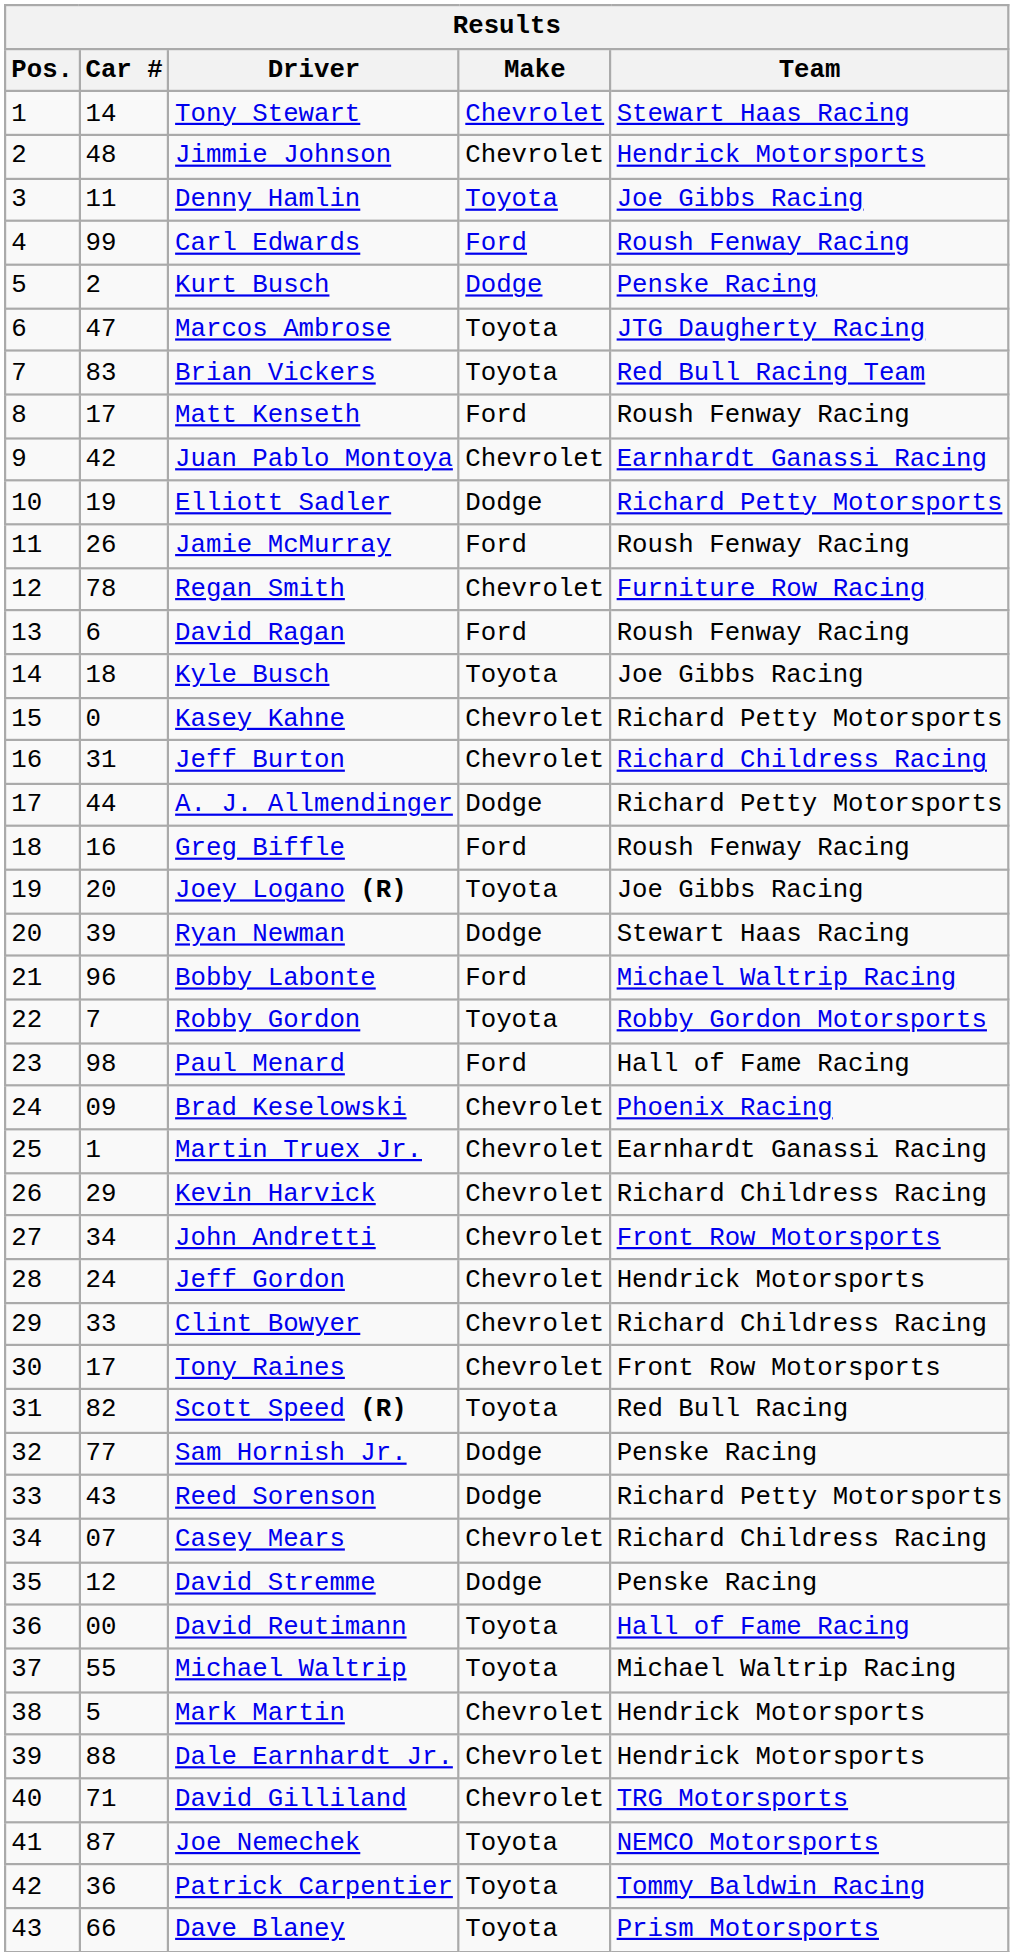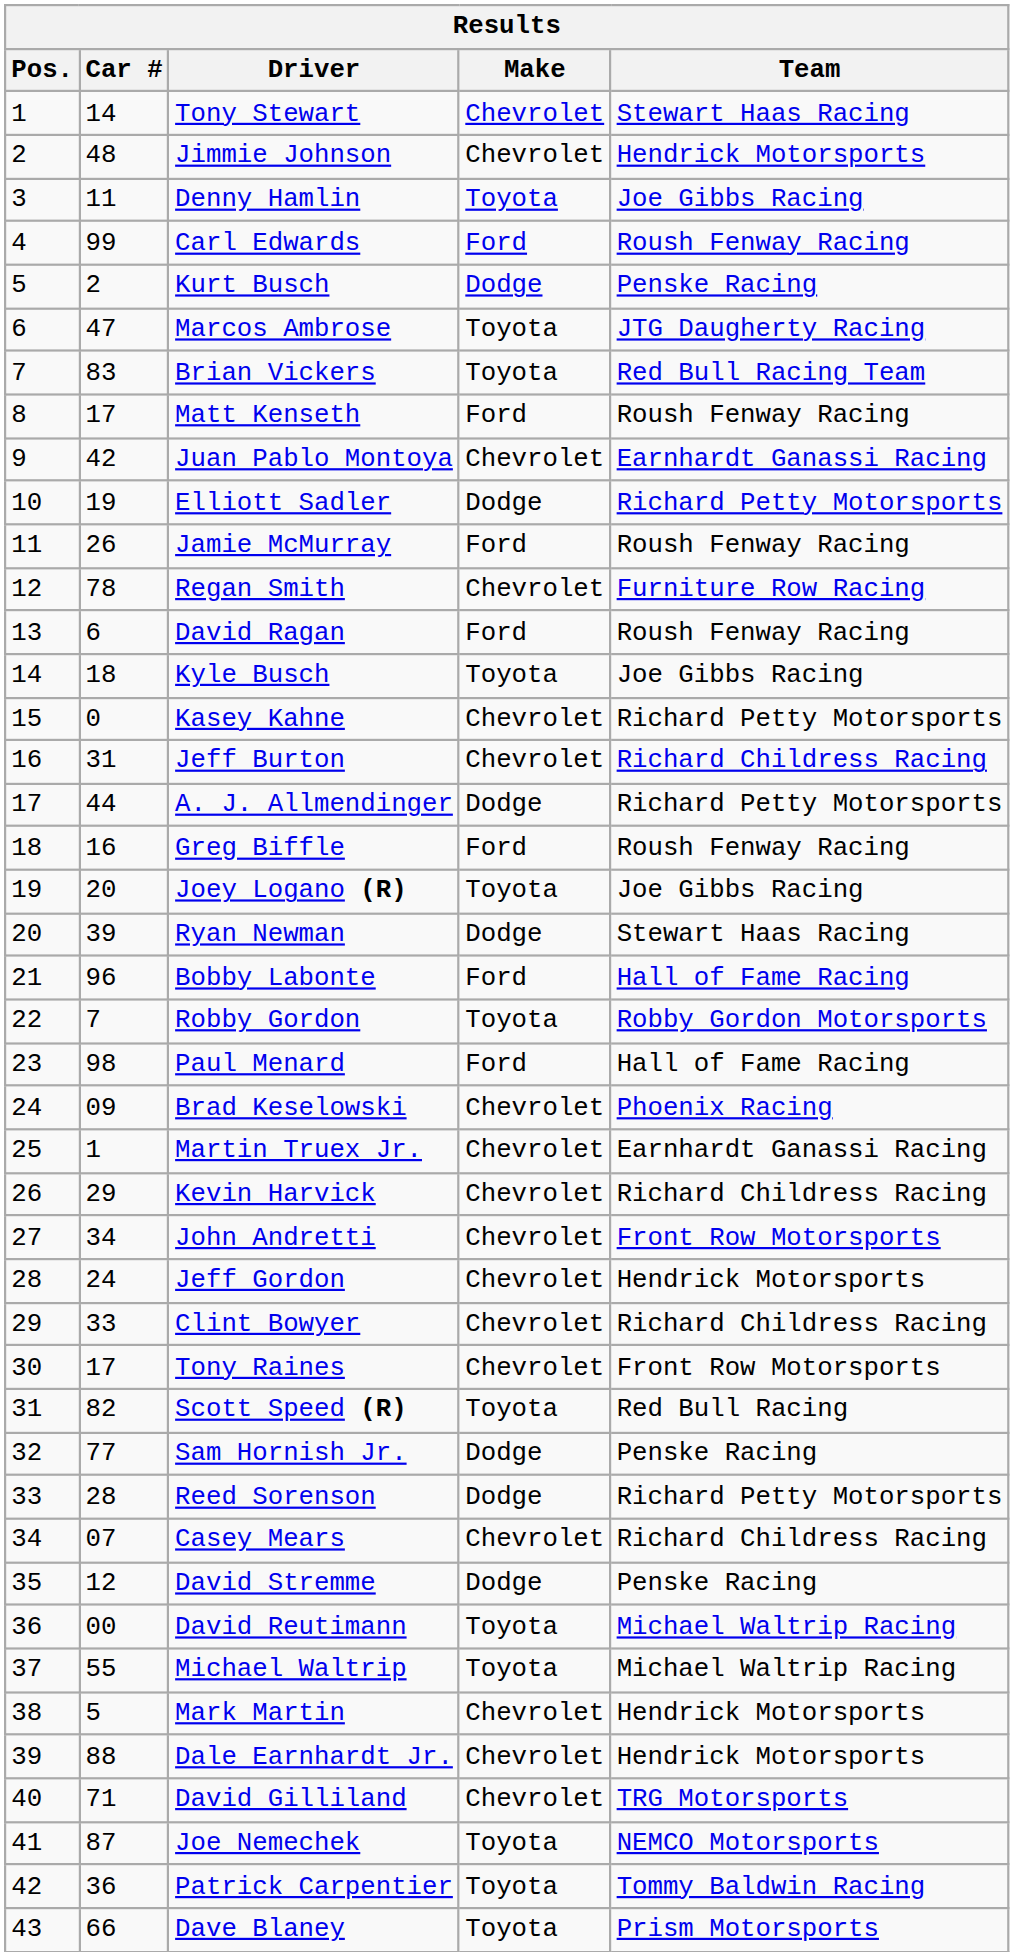 <table class="wikitable" style="font-size: 90%;">
 <tr>
 <th colspan=9>Results</th>
 </tr>
 <tr>
 <th>Pos.</th>
 <th>Car #</th>
 <th>Driver</th>
 <th>Make</th>
 <th>Team</th>
 </tr>
 <tr>
 <td>1</td>
 <td>14</td>
 <td><a href='#'>Tony Stewart</a></td>
 <td><a href='#'>Chevrolet</a></td>
 <td><a href='#'>Stewart Haas Racing</a></td>
 </tr>
 <tr>
 <td>2</td>
 <td>48</td>
 <td><a href='#'>Jimmie Johnson</a></td>
 <td>Chevrolet</td>
 <td><a href='#'>Hendrick Motorsports</a></td>
 </tr>
 <tr>
 <td>3</td>
 <td>11</td>
 <td><a href='#'>Denny Hamlin</a></td>
 <td><a href='#'>Toyota</a></td>
 <td><a href='#'>Joe Gibbs Racing</a></td>
 </tr>
 <tr>
 <td>4</td>
 <td>99</td>
 <td><a href='#'>Carl Edwards</a></td>
 <td><a href='#'>Ford</a></td>
 <td><a href='#'>Roush Fenway Racing</a></td>
 </tr>
 <tr>
 <td>5</td>
 <td>2</td>
 <td><a href='#'>Kurt Busch</a></td>
 <td><a href='#'>Dodge</a></td>
 <td><a href='#'>Penske Racing</a></td>
 </tr>
 <tr>
 <td>6</td>
 <td>47</td>
 <td><a href='#'>Marcos Ambrose</a></td>
 <td>Toyota</td>
 <td><a href='#'>JTG Daugherty Racing</a></td>
 </tr>
 <tr>
 <td>7</td>
 <td>83</td>
 <td><a href='#'>Brian Vickers</a></td>
 <td>Toyota</td>
 <td><a href='#'>Red Bull Racing Team</a></td>
 </tr>
 <tr>
 <td>8</td>
 <td>17</td>
 <td><a href='#'>Matt Kenseth</a></td>
 <td>Ford</td>
 <td>Roush Fenway Racing</td>
 </tr>
 <tr>
 <td>9</td>
 <td>42</td>
 <td><a href='#'>Juan Pablo Montoya</a></td>
 <td>Chevrolet</td>
 <td><a href='#'>Earnhardt Ganassi Racing</a></td>
 </tr>
 <tr>
 <td>10</td>
 <td>19</td>
 <td><a href='#'>Elliott Sadler</a></td>
 <td>Dodge</td>
 <td><a href='#'>Richard Petty Motorsports</a></td>
 </tr>
 <tr>
 <td>11</td>
 <td>26</td>
 <td><a href='#'>Jamie McMurray</a></td>
 <td>Ford</td>
 <td>Roush Fenway Racing</td>
 </tr>
 <tr>
 <td>12</td>
 <td>78</td>
 <td><a href='#'>Regan Smith</a></td>
 <td>Chevrolet</td>
 <td><a href='#'>Furniture Row Racing</a></td>
 </tr>
 <tr>
 <td>13</td>
 <td>6</td>
 <td><a href='#'>David Ragan</a></td>
 <td>Ford</td>
 <td>Roush Fenway Racing</td>
 </tr>
 <tr>
 <td>14</td>
 <td>18</td>
 <td><a href='#'>Kyle Busch</a></td>
 <td>Toyota</td>
 <td>Joe Gibbs Racing</td>
 </tr>
 <tr>
 <td>15</td>
 <td>0</td>
 <td><a href='#'>Kasey Kahne</a></td>
 <td>Chevrolet</td>
 <td>Richard Petty Motorsports</td>
 </tr>
 <tr>
 <td>16</td>
 <td>31</td>
 <td><a href='#'>Jeff Burton</a></td>
 <td>Chevrolet</td>
 <td><a href='#'>Richard Childress Racing</a></td>
 </tr>
 <tr>
 <td>17</td>
 <td>44</td>
 <td><a href='#'>A. J. Allmendinger</a></td>
 <td>Dodge</td>
 <td>Richard Petty Motorsports</td>
 </tr>
 <tr>
 <td>18</td>
 <td>16</td>
 <td><a href='#'>Greg Biffle</a></td>
 <td>Ford</td>
 <td>Roush Fenway Racing</td>
 </tr>
 <tr>
 <td>19</td>
 <td>20</td>
 <td><a href='#'>Joey Logano</a> <strong>(R)</strong></td>
 <td>Toyota</td>
 <td>Joe Gibbs Racing</td>
 </tr>
 <tr>
 <td>20</td>
 <td>39</td>
 <td><a href='#'>Ryan Newman</a></td>
 <td>Dodge</td>
 <td>Stewart Haas Racing</td>
 </tr>
 <tr>
 <td>21</td>
 <td>96</td>
 <td><a href='#'>Bobby Labonte</a></td>
 <td>Ford</td>
-<td><a href='#'>Michael Waltrip Racing</a></td>
+<td><a href='#'>Hall of Fame Racing</a></td>
 </tr>
 <tr>
 <td>22</td>
 <td>7</td>
 <td><a href='#'>Robby Gordon</a></td>
 <td>Toyota</td>
 <td><a href='#'>Robby Gordon Motorsports</a></td>
 </tr>
 <tr>
 <td>23</td>
 <td>98</td>
 <td><a href='#'>Paul Menard</a></td>
 <td>Ford</td>
 <td>Hall of Fame Racing</td>
 </tr>
 <tr>
 <td>24</td>
 <td>09</td>
 <td><a href='#'>Brad Keselowski</a></td>
 <td>Chevrolet</td>
 <td><a href='#'>Phoenix Racing</a></td>
 </tr>
 <tr>
 <td>25</td>
 <td>1</td>
 <td><a href='#'>Martin Truex Jr.</a></td>
 <td>Chevrolet</td>
 <td>Earnhardt Ganassi Racing</td>
 </tr>
 <tr>
 <td>26</td>
 <td>29</td>
 <td><a href='#'>Kevin Harvick</a></td>
 <td>Chevrolet</td>
 <td>Richard Childress Racing</td>
 </tr>
 <tr>
 <td>27</td>
 <td>34</td>
 <td><a href='#'>John Andretti</a></td>
 <td>Chevrolet</td>
 <td><a href='#'>Front Row Motorsports</a></td>
 </tr>
 <tr>
 <td>28</td>
 <td>24</td>
 <td><a href='#'>Jeff Gordon</a></td>
 <td>Chevrolet</td>
 <td>Hendrick Motorsports</td>
 </tr>
 <tr>
 <td>29</td>
 <td>33</td>
 <td><a href='#'>Clint Bowyer</a></td>
 <td>Chevrolet</td>
 <td>Richard Childress Racing</td>
 </tr>
 <tr>
 <td>30</td>
 <td>17</td>
 <td><a href='#'>Tony Raines</a></td>
 <td>Chevrolet</td>
 <td>Front Row Motorsports</td>
 </tr>
 <tr>
 <td>31</td>
 <td>82</td>
 <td><a href='#'>Scott Speed</a> <strong>(R)</strong></td>
 <td>Toyota</td>
 <td>Red Bull Racing</td>
 </tr>
 <tr>
 <td>32</td>
 <td>77</td>
 <td><a href='#'>Sam Hornish Jr.</a></td>
 <td>Dodge</td>
 <td>Penske Racing</td>
 </tr>
 <tr>
 <td>33</td>
-<td>43</td>
+<td>28</td>
 <td><a href='#'>Reed Sorenson</a></td>
 <td>Dodge</td>
 <td>Richard Petty Motorsports</td>
 </tr>
 <tr>
 <td>34</td>
 <td>07</td>
 <td><a href='#'>Casey Mears</a></td>
 <td>Chevrolet</td>
 <td>Richard Childress Racing</td>
 </tr>
 <tr>
 <td>35</td>
 <td>12</td>
 <td><a href='#'>David Stremme</a></td>
 <td>Dodge</td>
 <td>Penske Racing</td>
 </tr>
 <tr>
 <td>36</td>
 <td>00</td>
 <td><a href='#'>David Reutimann</a></td>
 <td>Toyota</td>
-<td><a href='#'>Hall of Fame Racing</a></td>
+<td><a href='#'>Michael Waltrip Racing</a></td>
 </tr>
 <tr>
 <td>37</td>
 <td>55</td>
 <td><a href='#'>Michael Waltrip</a></td>
 <td>Toyota</td>
 <td>Michael Waltrip Racing</td>
 </tr>
 <tr>
 <td>38</td>
 <td>5</td>
 <td><a href='#'>Mark Martin</a></td>
 <td>Chevrolet</td>
 <td>Hendrick Motorsports</td>
 </tr>
 <tr>
 <td>39</td>
 <td>88</td>
 <td><a href='#'>Dale Earnhardt Jr.</a></td>
 <td>Chevrolet</td>
 <td>Hendrick Motorsports</td>
 </tr>
 <tr>
 <td>40</td>
 <td>71</td>
 <td><a href='#'>David Gilliland</a></td>
 <td>Chevrolet</td>
 <td><a href='#'>TRG Motorsports</a></td>
 </tr>
 <tr>
 <td>41</td>
 <td>87</td>
 <td><a href='#'>Joe Nemechek</a></td>
 <td>Toyota</td>
 <td><a href='#'>NEMCO Motorsports</a></td>
 </tr>
 <tr>
 <td>42</td>
 <td>36</td>
 <td><a href='#'>Patrick Carpentier</a></td>
 <td>Toyota</td>
 <td><a href='#'>Tommy Baldwin Racing</a></td>
 </tr>
 <tr>
 <td>43</td>
 <td>66</td>
 <td><a href='#'>Dave Blaney</a></td>
 <td>Toyota</td>
 <td><a href='#'>Prism Motorsports</a></td>
 </tr>
 </table>
